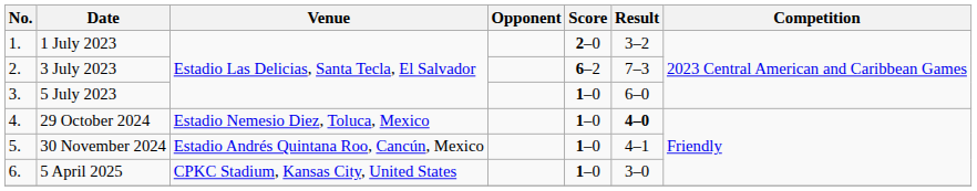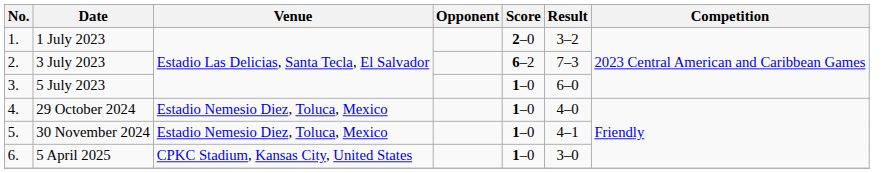 <table class="wikitable">
 <tr>
 <th>No.</th>
 <th>Date</th>
 <th>Venue</th>
 <th>Opponent</th>
 <th>Score</th>
 <th>Result</th>
 <th>Competition</th>
 </tr>
 <tr>
 <td>1.</td>
 <td>1 July 2023</td>
 <td rowspan=3><a href='#'>Estadio Las Delicias</a>, <a href='#'>Santa Tecla</a>, <a href='#'>El Salvador</a></td>
 <td></td>
 <td align=center><strong>2</strong>–0</td>
 <td align=center>3–2</td>
 <td rowspan=3><a href='#'>2023 Central American and Caribbean Games</a></td>
 </tr>
 <tr>
 <td>2.</td>
 <td>3 July 2023</td>
 <td></td>
 <td align=center><strong>6</strong>–2</td>
 <td align=center>7–3</td>
 </tr>
 <tr>
 <td>3.</td>
 <td>5 July 2023</td>
 <td></td>
 <td align=center><strong>1</strong>–0</td>
 <td align=center>6–0</td>
 </tr>
 <tr>
 <td>4.</td>
 <td>29 October 2024</td>
 <td><a href='#'>Estadio Nemesio Diez</a>, <a href='#'>Toluca</a>, <a href='#'>Mexico</a></td>
 <td></td>
 <td align=center><strong>1</strong>–0</td>
-<td align=center><strong>4–0</strong></td>
+<td align=center>4–0</td>
 <td rowspan=3><a href='#'>Friendly</a></td>
 </tr>
 <tr>
 <td>5.</td>
 <td>30 November 2024</td>
-<td><a href='#'>Estadio Andrés Quintana Roo</a>, <a href='#'>Cancún</a>, Mexico</td>
+<td><a href='#'>Estadio Nemesio Diez</a>, <a href='#'>Toluca</a>, <a href='#'>Mexico</a></td>
 <td></td>
 <td align=center><strong>1</strong>–0</td>
 <td align=center>4–1</td>
 </tr>
 <tr>
 <td>6.</td>
 <td>5 April 2025</td>
 <td><a href='#'>CPKC Stadium</a>, <a href='#'>Kansas City</a>, <a href='#'>United States</a></td>
 <td></td>
 <td align=center><strong>1</strong>–0</td>
 <td align=center>3–0</td>
 </tr>
 <tr>
 </tr>
 </table>
